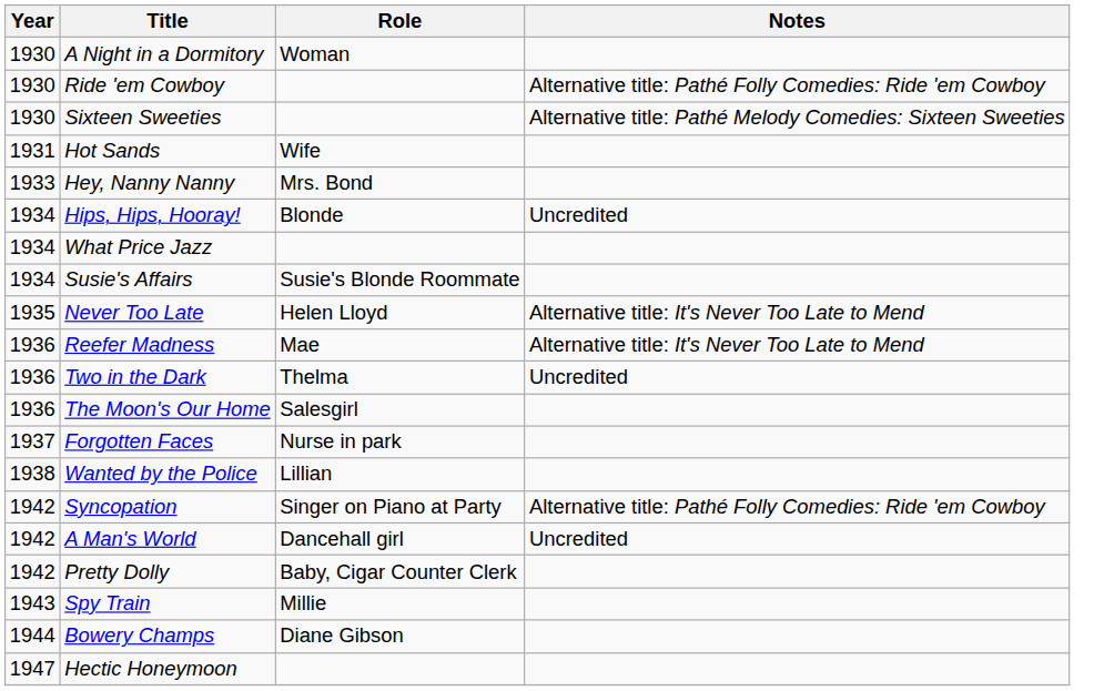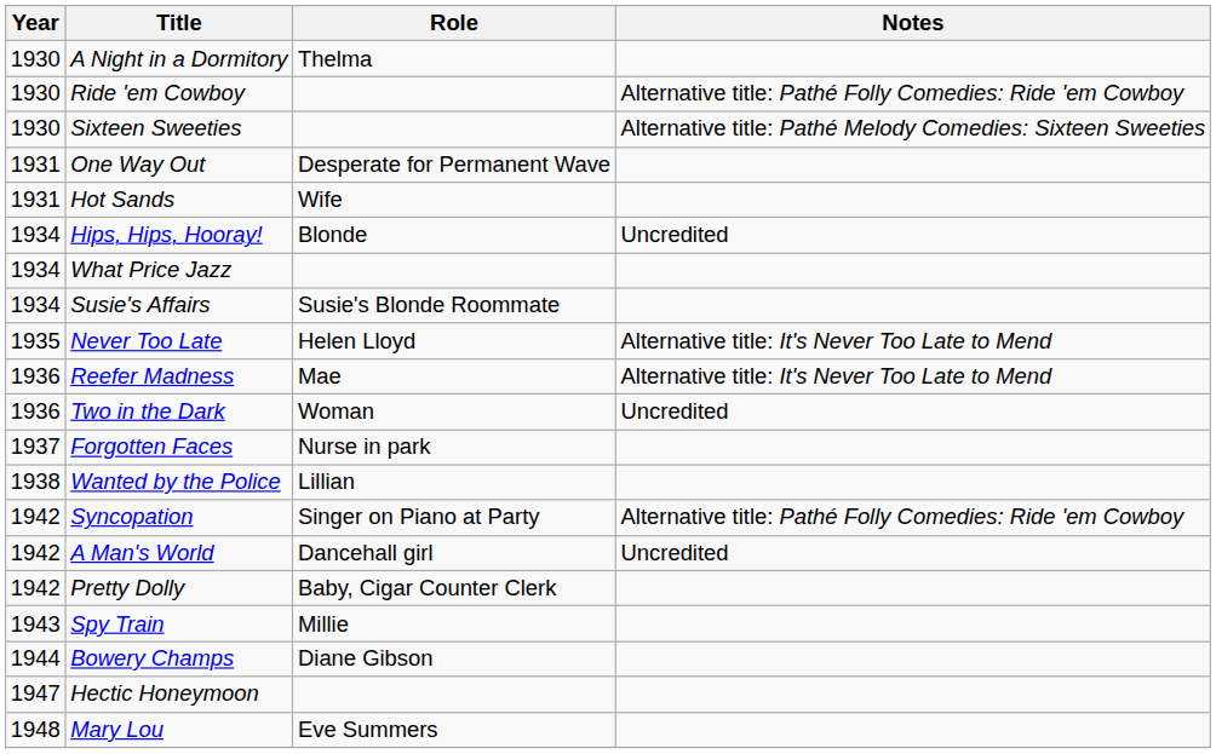 <table class="wikitable sortable">
 <tr>
 <th>Year</th>
 <th>Title</th>
 <th>Role</th>
 <th class="unsortable">Notes</th>
 </tr>
 <tr>
 <td>1930</td>
 <td><em>A Night in a Dormitory</em></td>
-<td>Woman</td>
+<td>Thelma</td>
 <td></td>
 </tr>
 <tr>
 <td>1930</td>
 <td><em>Ride 'em Cowboy</em></td>
 <td></td>
 <td>Alternative title: <em>Pathé Folly Comedies: Ride 'em Cowboy</em></td>
 </tr>
 <tr>
 <td>1930</td>
 <td><em>Sixteen Sweeties</em></td>
 <td></td>
 <td>Alternative title: <em>Pathé Melody Comedies: Sixteen Sweeties</em></td>
 </tr>
 <tr>
 <td>1931</td>
-<td><em>Hot Sands</em></td>
-<td>Wife</td>
+<td><em>One Way Out</em></td>
+<td>Desperate for Permanent Wave</td>
 <td></td>
 </tr>
 <tr>
-<td>1933</td>
-<td><em>Hey, Nanny Nanny</em></td>
-<td>Mrs. Bond</td>
+<td>1931</td>
+<td><em>Hot Sands</em></td>
+<td>Wife</td>
 <td></td>
 </tr>
 <tr>
 <td>1934</td>
 <td><em><a href='#'>Hips, Hips, Hooray!</a></em></td>
 <td>Blonde</td>
 <td>Uncredited</td>
 </tr>
 <tr>
 <td>1934</td>
 <td><em>What Price Jazz</em></td>
 <td></td>
 <td></td>
 </tr>
 <tr>
 <td>1934</td>
 <td><em>Susie's Affairs</em></td>
 <td>Susie's Blonde Roommate</td>
 <td></td>
 </tr>
 <tr>
 <td>1935</td>
 <td><em><a href='#'>Never Too Late</a></em></td>
 <td>Helen Lloyd</td>
 <td>Alternative title: <em>It's Never Too Late to Mend</em></td>
 </tr>
 <tr>
 <td>1936</td>
 <td><em><a href='#'>Reefer Madness</a></em></td>
 <td>Mae</td>
 <td>Alternative title: <em>It's Never Too Late to Mend</em></td>
 </tr>
 <tr>
 <td>1936</td>
 <td><em><a href='#'>Two in the Dark</a></em></td>
-<td>Thelma</td>
+<td>Woman</td>
 <td>Uncredited</td>
-</tr>
-<tr>
-<td>1936</td>
-<td><em><a href='#'>The Moon's Our Home</a></em></td>
-<td>Salesgirl</td>
-<td></td>
 </tr>
 <tr>
 <td>1937</td>
 <td><em><a href='#'>Forgotten Faces</a></em></td>
 <td>Nurse in park</td>
 <td></td>
 </tr>
 <tr>
 <td>1938</td>
 <td><em><a href='#'>Wanted by the Police</a></em></td>
 <td>Lillian</td>
 <td></td>
 </tr>
 <tr>
 <td>1942</td>
 <td><em><a href='#'>Syncopation</a></em></td>
 <td>Singer on Piano at Party</td>
 <td>Alternative title: <em>Pathé Folly Comedies: Ride 'em Cowboy</em></td>
 </tr>
 <tr>
 <td>1942</td>
 <td><em><a href='#'>A Man's World</a></em></td>
 <td>Dancehall girl</td>
 <td>Uncredited</td>
 </tr>
 <tr>
 <td>1942</td>
 <td><em>Pretty Dolly</em></td>
 <td>Baby, Cigar Counter Clerk</td>
 <td></td>
 </tr>
 <tr>
 <td>1943</td>
 <td><em><a href='#'>Spy Train</a></em></td>
 <td>Millie</td>
 <td></td>
 </tr>
 <tr>
 <td>1944</td>
 <td><em><a href='#'>Bowery Champs</a></em></td>
 <td>Diane Gibson</td>
 <td></td>
 </tr>
 <tr>
 <td>1947</td>
 <td><em>Hectic Honeymoon</em></td>
 <td></td>
 <td></td>
 </tr>
 <tr>
+<td>1948</td>
+<td><em><a href='#'>Mary Lou</a></em></td>
+<td>Eve Summers</td>
+<td></td>
+</tr>
+<tr>
 </tr>
 </table>
